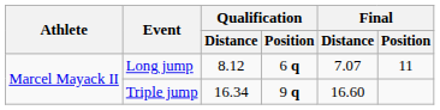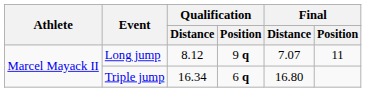 <table class=wikitable style="font-size:90%">
 <tr>
 <th rowspan="2">Athlete</th>
 <th rowspan="2">Event</th>
 <th colspan="2">Qualification</th>
 <th colspan="2">Final</th>
 </tr>
 <tr style="font-size:95%">
 <th>Distance</th>
 <th>Position</th>
 <th>Distance</th>
 <th>Position</th>
 </tr>
 <tr align=center>
 <td align=left rowspan=2><a href='#'>Marcel Mayack II</a></td>
 <td style="text-align:left;"><a href='#'>Long jump</a></td>
 <td>8.12</td>
-<td>6 <strong>q</strong></td>
+<td>9 <strong>q</strong></td>
 <td>7.07</td>
 <td>11</td>
 </tr>
 <tr align=center>
 <td style="text-align:left;"><a href='#'>Triple jump</a></td>
 <td>16.34</td>
-<td>9 <strong>q</strong></td>
-<td>16.60</td>
+<td>6 <strong>q</strong></td>
+<td>16.80</td>
 <td></td>
 </tr>
 </table>
